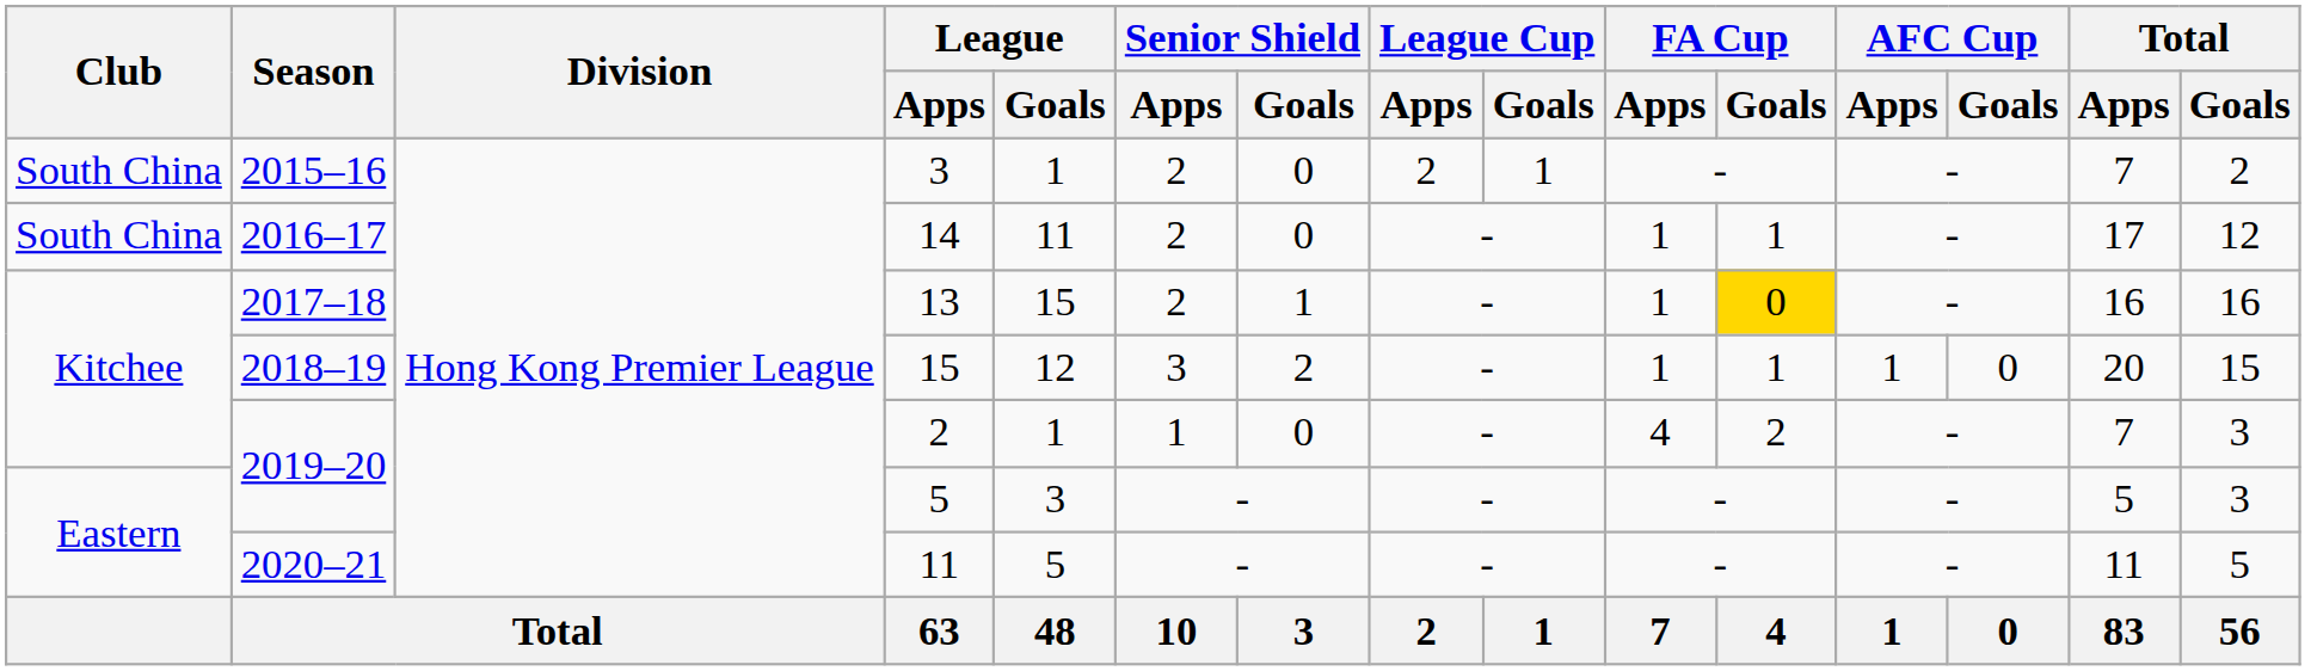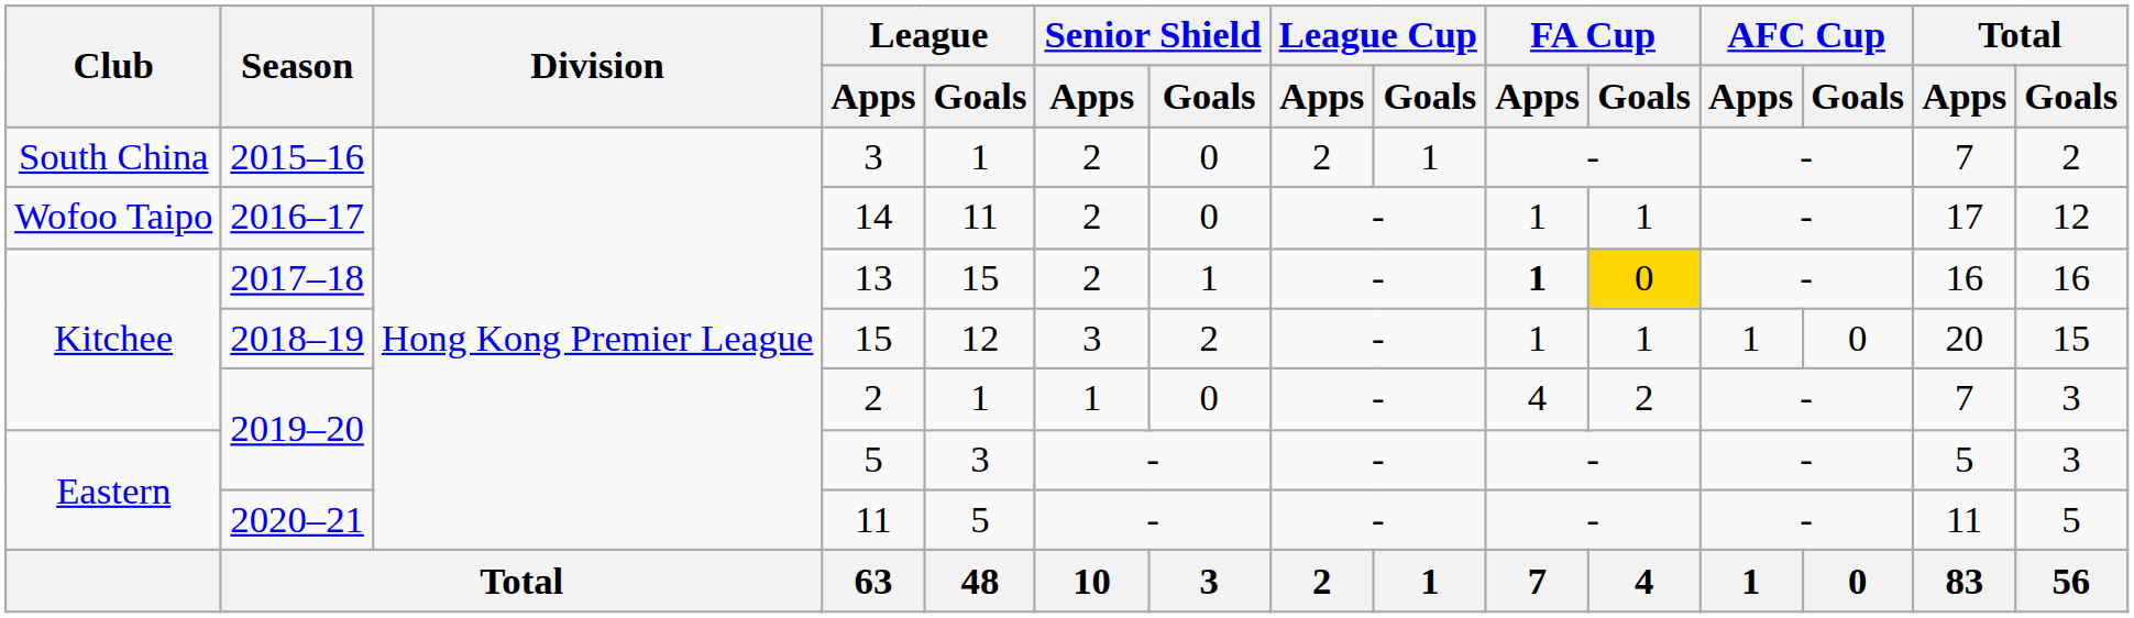 <table class="wikitable" style="text-align: center;">
 <tr>
 <th rowspan="2">Club</th>
 <th rowspan="2">Season</th>
 <th rowspan="2">Division</th>
 <th colspan="2">League</th>
 <th colspan="2"><a href='#'>Senior Shield</a></th>
 <th colspan="2"><a href='#'>League Cup</a></th>
 <th colspan="2"><a href='#'>FA Cup</a></th>
 <th colspan="2"><a href='#'>AFC Cup</a></th>
 <th colspan="2">Total</th>
 </tr>
 <tr>
 <th>Apps</th>
 <th>Goals</th>
 <th>Apps</th>
 <th>Goals</th>
 <th>Apps</th>
 <th>Goals</th>
 <th>Apps</th>
 <th>Goals</th>
 <th>Apps</th>
 <th>Goals</th>
 <th>Apps</th>
 <th>Goals</th>
 </tr>
 <tr>
 <td><a href='#'>South China</a></td>
 <td><a href='#'>2015–16</a></td>
 <td rowspan="7"><a href='#'>Hong Kong Premier League</a></td>
 <td>3</td>
 <td>1</td>
 <td>2</td>
 <td>0</td>
 <td>2</td>
 <td>1</td>
 <td colspan="2">-</td>
 <td colspan="2">-</td>
 <td>7</td>
 <td>2</td>
 </tr>
 <tr>
-<td><a href='#'>South China</a></td>
+<td><a href='#'>Wofoo Taipo</a></td>
 <td><a href='#'>2016–17</a></td>
 <td>14</td>
 <td>11</td>
 <td>2</td>
 <td>0</td>
 <td colspan="2">-</td>
 <td>1</td>
 <td>1</td>
 <td colspan="2">-</td>
 <td>17</td>
 <td>12</td>
 </tr>
 <tr>
 <td rowspan="3"><a href='#'>Kitchee</a></td>
 <td><a href='#'>2017–18</a></td>
 <td>13</td>
 <td>15</td>
 <td>2</td>
 <td>1</td>
 <td colspan="2">-</td>
-<td>1</td>
+<td><strong>1</strong></td>
 <td style="background: gold;">0</td>
 <td colspan="2">-</td>
 <td>16</td>
 <td>16</td>
 </tr>
 <tr>
 <td><a href='#'>2018–19</a></td>
 <td>15</td>
 <td>12</td>
 <td>3</td>
 <td>2</td>
 <td colspan="2">-</td>
 <td>1</td>
 <td>1</td>
 <td>1</td>
 <td>0</td>
 <td>20</td>
 <td>15</td>
 </tr>
 <tr>
 <td rowspan="2"><a href='#'>2019–20</a></td>
 <td>2</td>
 <td>1</td>
 <td>1</td>
 <td>0</td>
 <td colspan="2">-</td>
 <td>4</td>
 <td>2</td>
 <td colspan="2">-</td>
 <td>7</td>
 <td>3</td>
 </tr>
 <tr>
 <td rowspan="2"><a href='#'>Eastern</a></td>
 <td>5</td>
 <td>3</td>
 <td colspan="2">-</td>
 <td colspan="2">-</td>
 <td colspan="2">-</td>
 <td colspan="2">-</td>
 <td>5</td>
 <td>3</td>
 </tr>
 <tr>
 <td><a href='#'>2020–21</a></td>
 <td>11</td>
 <td>5</td>
 <td colspan="2">-</td>
 <td colspan="2">-</td>
 <td colspan="2">-</td>
 <td colspan="2">-</td>
 <td>11</td>
 <td>5</td>
 </tr>
 <tr>
 <th></th>
 <th colspan="2">Total</th>
 <th>63</th>
 <th>48</th>
 <th>10</th>
 <th>3</th>
 <th>2</th>
 <th>1</th>
 <th>7</th>
 <th>4</th>
 <th>1</th>
 <th>0</th>
 <th>83</th>
 <th>56</th>
 </tr>
 </table>
